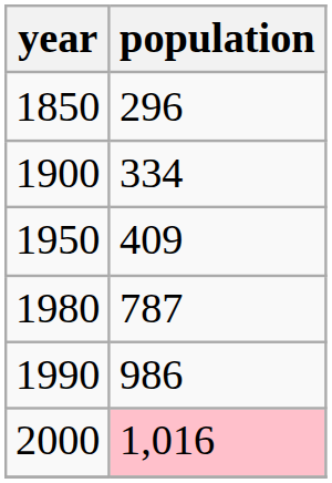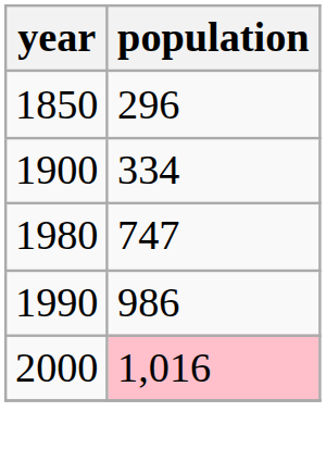 <table class="wikitable">
 <tr>
 <th>year</th>
 <th>population</th>
 </tr>
 <tr>
 <td>1850</td>
 <td>296</td>
 </tr>
 <tr>
 <td>1900</td>
 <td>334</td>
 </tr>
 <tr>
-<td>1950</td>
-<td>409</td>
-</tr>
-<tr>
 <td>1980</td>
-<td>787</td>
+<td>747</td>
 </tr>
 <tr>
 <td>1990</td>
 <td>986</td>
 </tr>
 <tr>
 <td>2000</td>
 <td style="background: pink;">1,016</td>
 </tr>
 <tr>
 </tr>
 </table>
